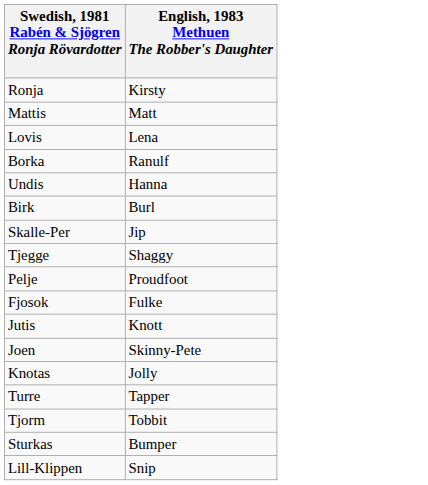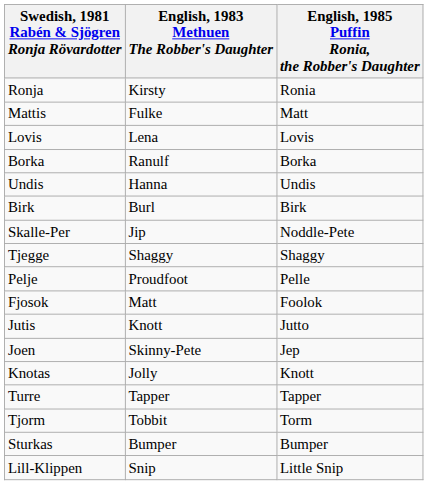 <table class="wikitable" align="center">
 <tr>
 <th>Swedish, 1981<br><a href='#'>Rabén & Sjögren</a><br><em>Ronja Rövardotter</em><br> </th>
 <th>English, 1983<br><a href='#'>Methuen</a><br><em>The Robber's Daughter</em><br> </th>
+<th>English, 1985<br><a href='#'>Puffin</a><br><em>Ronia,<br>the Robber's Daughter</em></th>
 </tr>
 <tr>
 <td>Ronja</td>
 <td>Kirsty</td>
+<td>Ronia</td>
 </tr>
 <tr>
 <td>Mattis</td>
+<td>Fulke</td>
 <td>Matt</td>
 </tr>
 <tr>
 <td>Lovis</td>
 <td>Lena</td>
+<td>Lovis</td>
 </tr>
 <tr>
 <td>Borka</td>
 <td>Ranulf</td>
+<td>Borka</td>
 </tr>
 <tr>
 <td>Undis</td>
 <td>Hanna</td>
+<td>Undis</td>
 </tr>
 <tr>
 <td>Birk</td>
 <td>Burl</td>
+<td>Birk</td>
 </tr>
 <tr>
 <td>Skalle-Per</td>
 <td>Jip</td>
+<td>Noddle-Pete</td>
 </tr>
 <tr>
 <td>Tjegge</td>
+<td>Shaggy</td>
 <td>Shaggy</td>
 </tr>
 <tr>
 <td>Pelje</td>
 <td>Proudfoot</td>
+<td>Pelle</td>
 </tr>
 <tr>
 <td>Fjosok</td>
-<td>Fulke</td>
+<td>Matt</td>
+<td>Foolok</td>
 </tr>
 <tr>
 <td>Jutis</td>
 <td>Knott</td>
+<td>Jutto</td>
 </tr>
 <tr>
 <td>Joen</td>
 <td>Skinny-Pete</td>
+<td>Jep</td>
 </tr>
 <tr>
 <td>Knotas</td>
 <td>Jolly</td>
+<td>Knott</td>
 </tr>
 <tr>
 <td>Turre</td>
+<td>Tapper</td>
 <td>Tapper</td>
 </tr>
 <tr>
 <td>Tjorm</td>
 <td>Tobbit</td>
+<td>Torm</td>
 </tr>
 <tr>
 <td>Sturkas</td>
+<td>Bumper</td>
 <td>Bumper</td>
 </tr>
 <tr>
 <td>Lill-Klippen</td>
 <td>Snip</td>
+<td>Little Snip</td>
 </tr>
 </table>
